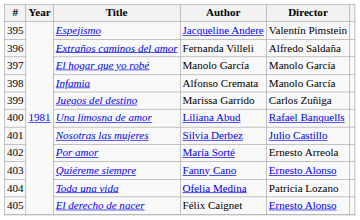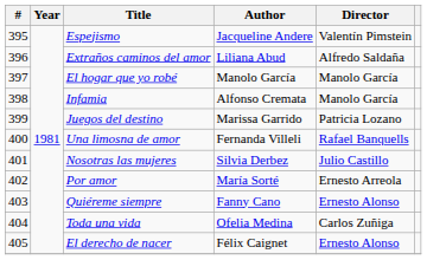 <table class="wikitable sortable">
 <tr>
 <th>#</th>
 <th>Year</th>
 <th>Title</th>
 <th>Author</th>
 <th>Director</th>
 <th></th>
 </tr>
 <tr>
 <td>395</td>
 <td rowspan="11"><a href='#'>1981</a></td>
 <td><em><a href='#'>Espejismo</a></em></td>
 <td><a href='#'>Jacqueline Andere</a></td>
 <td>Valentín Pimstein</td>
 <td></td>
 </tr>
 <tr>
 <td>396</td>
 <td><em><a href='#'>Extraños caminos del amor</a></em></td>
-<td>Fernanda Villeli</td>
+<td><a href='#'>Liliana Abud</a></td>
 <td>Alfredo Saldaña</td>
 <td></td>
 </tr>
 <tr>
 <td>397</td>
 <td><em><a href='#'>El hogar que yo robé</a></em></td>
 <td>Manolo García</td>
 <td>Manolo García</td>
 <td></td>
 </tr>
 <tr>
 <td>398</td>
 <td><em><a href='#'>Infamia</a></em></td>
 <td>Alfonso Cremata</td>
 <td>Manolo García</td>
 <td></td>
 </tr>
 <tr>
 <td>399</td>
 <td><em><a href='#'>Juegos del destino</a></em></td>
 <td>Marissa Garrido</td>
-<td>Carlos Zuñiga</td>
+<td>Patricia Lozano</td>
 <td></td>
 </tr>
 <tr>
 <td>400</td>
 <td><em><a href='#'>Una limosna de amor</a></em></td>
-<td><a href='#'>Liliana Abud</a></td>
+<td>Fernanda Villeli</td>
 <td><a href='#'>Rafael Banquells</a></td>
 <td></td>
 </tr>
 <tr>
 <td>401</td>
 <td><em><a href='#'>Nosotras las mujeres</a></em></td>
 <td><a href='#'>Silvia Derbez</a></td>
 <td><a href='#'>Julio Castillo</a></td>
 <td></td>
 </tr>
 <tr>
 <td>402</td>
 <td><em><a href='#'>Por amor</a></em></td>
 <td><a href='#'>María Sorté</a></td>
 <td>Ernesto Arreola</td>
 <td></td>
 </tr>
 <tr>
 <td>403</td>
 <td><em><a href='#'>Quiéreme siempre</a></em></td>
 <td><a href='#'>Fanny Cano</a></td>
 <td><a href='#'>Ernesto Alonso</a></td>
 <td></td>
 </tr>
 <tr>
 <td>404</td>
 <td><em><a href='#'>Toda una vida</a></em></td>
 <td><a href='#'>Ofelia Medina</a></td>
-<td>Patricia Lozano</td>
+<td>Carlos Zuñiga</td>
 <td></td>
 </tr>
 <tr>
 <td>405</td>
 <td><em><a href='#'>El derecho de nacer</a></em></td>
 <td>Félix Caignet</td>
 <td><a href='#'>Ernesto Alonso</a></td>
 <td></td>
 </tr>
 <tr>
 </tr>
 </table>
